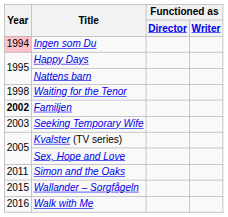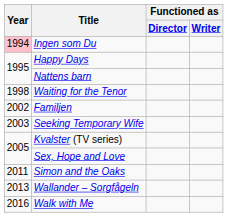 <table class="wikitable">
 <tr>
 <th rowspan="2">Year</th>
 <th rowspan="2">Title</th>
 <th colspan="5">Functioned as</th>
 </tr>
 <tr>
 <th><a href='#'>Director</a></th>
 <th><a href='#'>Writer</a></th>
 </tr>
 <tr>
 <td style="background: pink;">1994</td>
 <td><em><a href='#'>Ingen som Du</a></em></td>
 <td></td>
 <td></td>
 </tr>
 <tr>
 <td rowspan="2">1995</td>
 <td><em><a href='#'>Happy Days</a></em></td>
 <td></td>
 <td></td>
 </tr>
 <tr>
 <td><em><a href='#'>Nattens barn</a></em></td>
 <td></td>
 <td></td>
 </tr>
 <tr>
 <td>1998</td>
 <td><em><a href='#'>Waiting for the Tenor</a></em></td>
 <td></td>
 <td></td>
 </tr>
 <tr>
-<td><strong>2002</strong></td>
+<td>2002</td>
 <td><em><a href='#'>Familjen</a></em></td>
 <td></td>
 <td></td>
 </tr>
 <tr>
 <td>2003</td>
 <td><em><a href='#'>Seeking Temporary Wife</a></em></td>
 <td></td>
 <td></td>
 </tr>
 <tr>
 <td rowspan="2">2005</td>
 <td><em><a href='#'>Kvalster</a></em> (TV series)</td>
 <td></td>
 <td></td>
 </tr>
 <tr>
 <td><em><a href='#'>Sex, Hope and Love</a></em></td>
 <td></td>
 <td></td>
 </tr>
 <tr>
 <td>2011</td>
 <td><em><a href='#'>Simon and the Oaks</a></em></td>
 <td></td>
 <td></td>
 </tr>
 <tr>
-<td>2015</td>
+<td>2013</td>
 <td><em><a href='#'>Wallander – Sorgfågeln</a></em></td>
 <td></td>
 <td></td>
 </tr>
 <tr>
 <td>2016</td>
 <td><em><a href='#'>Walk with Me</a></em></td>
 <td></td>
 <td></td>
 </tr>
 </table>
